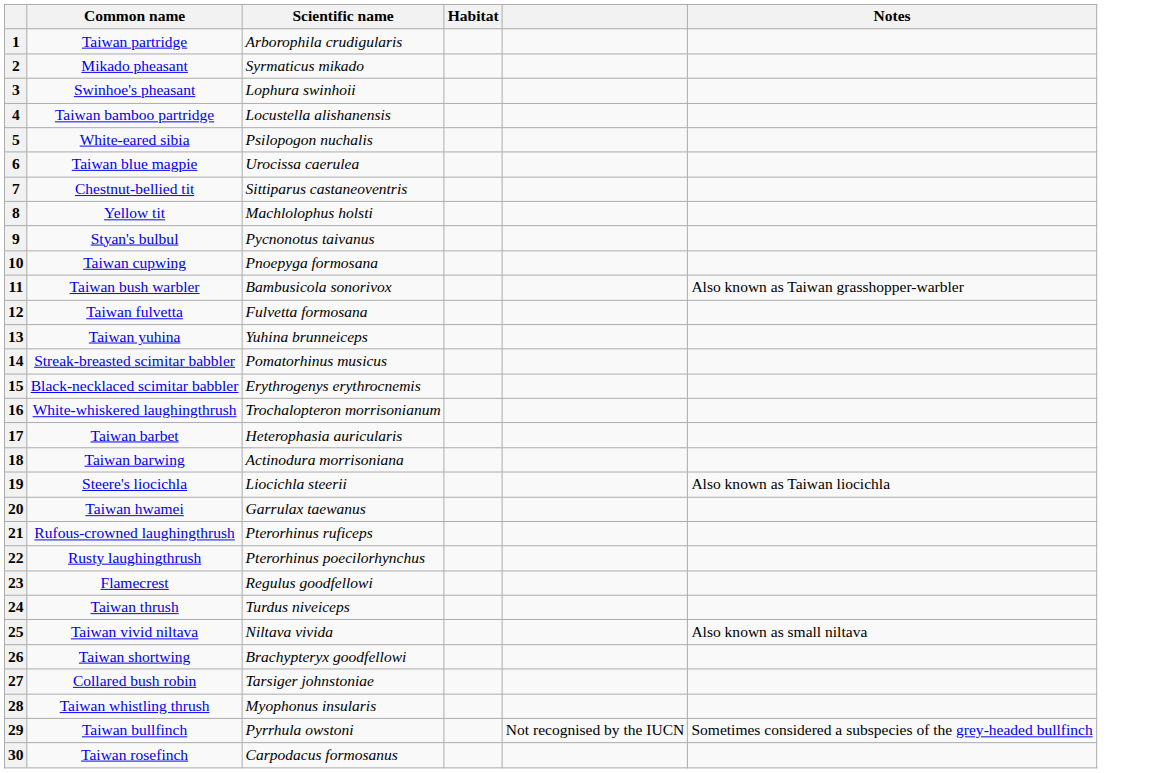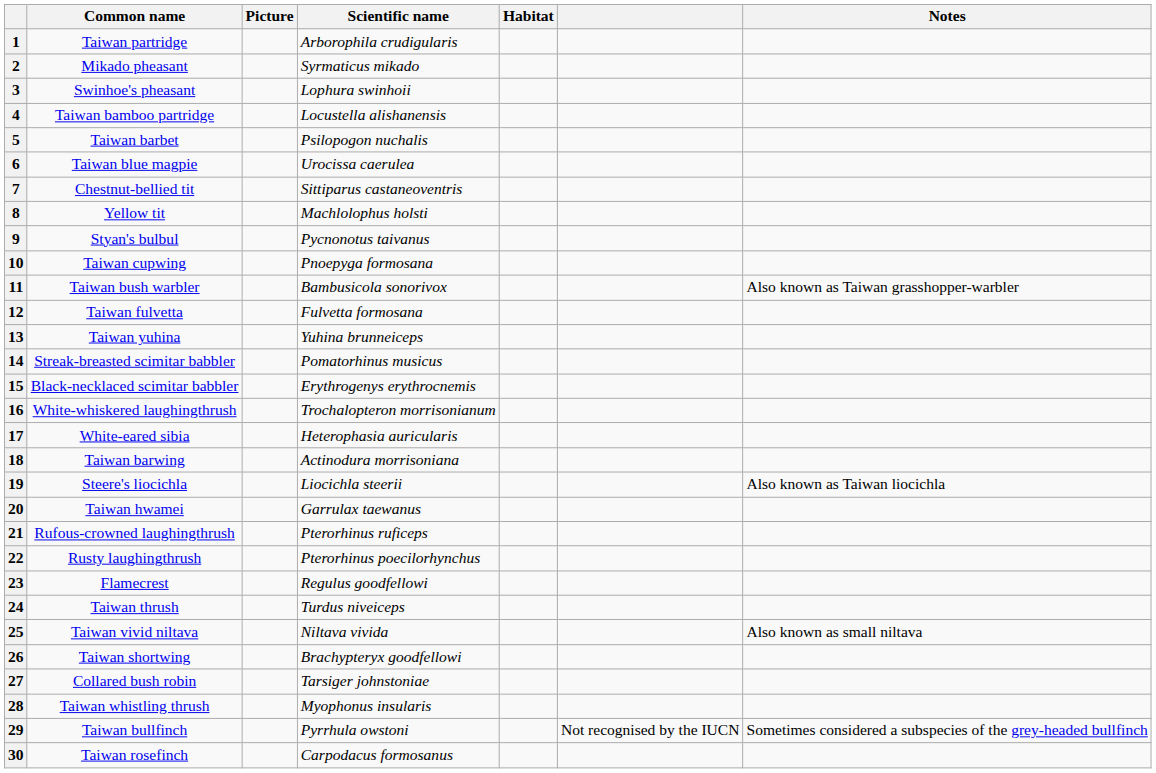 <table class="wikitable sortable plainrowheaders">
 <tr>
 <th scope="col"></th>
 <th scope="col">Common name</th>
+<th scope="col" class="unsortable">Picture</th>
 <th scope="col">Scientific name</th>
 <th scope="col">Habitat</th>
 <th scope="col"></th>
 <th scope="col">Notes</th>
 </tr>
 <tr>
 <th scope="row" style="text-align: center;">1</th>
 <td style="text-align: center;"><a href='#'>Taiwan partridge</a></td>
+<td></td>
 <td><em>Arborophila crudigularis</em></td>
 <td></td>
 <td data-sort-value=7></td>
 <td></td>
 </tr>
 <tr>
 <th scope="row" style="text-align: center;">2</th>
 <td style="text-align: center;"><a href='#'>Mikado pheasant</a></td>
+<td></td>
 <td><em>Syrmaticus mikado</em></td>
 <td></td>
 <td data-sort-value=6></td>
 <td></td>
 </tr>
 <tr>
 <th scope="row" style="text-align: center;">3</th>
 <td style="text-align: center;"><a href='#'>Swinhoe's pheasant</a></td>
+<td></td>
 <td><em>Lophura swinhoii</em></td>
 <td></td>
 <td data-sort-value=6></td>
 <td></td>
 </tr>
 <tr>
 <th scope="row" style="text-align: center;">4</th>
 <td style="text-align: center;"><a href='#'>Taiwan bamboo partridge</a></td>
+<td></td>
 <td><em>Locustella alishanensis</em></td>
 <td></td>
 <td data-sort-value=7></td>
 <td></td>
 </tr>
 <tr>
 <th scope="row" style="text-align: center;">5</th>
-<td style="text-align: center;"><a href='#'>White-eared sibia</a></td>
+<td style="text-align: center;"><a href='#'>Taiwan barbet</a></td>
+<td></td>
 <td><em>Psilopogon nuchalis</em></td>
 <td></td>
 <td data-sort-value=7></td>
 <td></td>
 </tr>
 <tr>
 <th scope="row" style="text-align: center;">6</th>
 <td style="text-align: center;"><a href='#'>Taiwan blue magpie</a></td>
+<td></td>
 <td><em>Urocissa caerulea</em></td>
 <td></td>
 <td data-sort-value=7></td>
 <td></td>
 </tr>
 <tr>
 <th scope="row" style="text-align: center;">7</th>
 <td style="text-align: center;"><a href='#'>Chestnut-bellied tit</a></td>
+<td></td>
 <td><em>Sittiparus castaneoventris</em></td>
 <td></td>
 <td data-sort-value=7></td>
 <td></td>
 </tr>
 <tr>
 <th scope="row" style="text-align: center;">8</th>
 <td style="text-align: center;"><a href='#'>Yellow tit</a></td>
+<td></td>
 <td><em>Machlolophus holsti</em></td>
 <td></td>
 <td data-sort-value=6></td>
 <td></td>
 </tr>
 <tr>
 <th scope="row" style="text-align: center;">9</th>
 <td style="text-align: center;"><a href='#'>Styan's bulbul</a></td>
+<td></td>
 <td><em>Pycnonotus taivanus</em></td>
 <td></td>
 <td data-sort-value=5></td>
 <td></td>
 </tr>
 <tr>
 <th scope="row" style="text-align: center;">10</th>
 <td style="text-align: center;"><a href='#'>Taiwan cupwing</a></td>
+<td></td>
 <td><em>Pnoepyga formosana</em></td>
 <td></td>
 <td data-sort-value=7></td>
 <td></td>
 </tr>
 <tr>
 <th scope="row" style="text-align: center;">11</th>
 <td style="text-align: center;"><a href='#'>Taiwan bush warbler</a></td>
+<td></td>
 <td><em>Bambusicola sonorivox</em></td>
 <td></td>
 <td data-sort-value=7></td>
 <td>Also known as Taiwan grasshopper-warbler</td>
 </tr>
 <tr>
 <th scope="row" style="text-align: center;">12</th>
 <td style="text-align: center;"><a href='#'>Taiwan fulvetta</a></td>
+<td></td>
 <td><em>Fulvetta formosana</em></td>
 <td></td>
 <td data-sort-value=7></td>
 <td></td>
 </tr>
 <tr>
 <th scope="row" style="text-align: center;">13</th>
 <td style="text-align: center;"><a href='#'>Taiwan yuhina</a></td>
+<td></td>
 <td><em>Yuhina brunneiceps</em></td>
 <td></td>
 <td data-sort-value=7></td>
 <td></td>
 </tr>
 <tr>
 <th scope="row" style="text-align: center;">14</th>
 <td style="text-align: center;"><a href='#'>Streak-breasted scimitar babbler</a></td>
+<td></td>
 <td><em>Pomatorhinus musicus</em></td>
 <td></td>
 <td data-sort-value=7></td>
 <td></td>
 </tr>
 <tr>
 <th scope="row" style="text-align: center;">15</th>
 <td style="text-align: center;"><a href='#'>Black-necklaced scimitar babbler</a></td>
+<td></td>
 <td><em>Erythrogenys erythrocnemis</em></td>
 <td></td>
 <td data-sort-value=7></td>
 <td></td>
 </tr>
 <tr>
 <th scope="row" style="text-align: center;">16</th>
 <td style="text-align: center;"><a href='#'>White-whiskered laughingthrush</a></td>
+<td></td>
 <td><em>Trochalopteron morrisonianum</em></td>
 <td></td>
 <td data-sort-value=7></td>
 <td></td>
 </tr>
 <tr>
 <th scope="row" style="text-align: center;">17</th>
-<td style="text-align: center;"><a href='#'>Taiwan barbet</a></td>
+<td style="text-align: center;"><a href='#'>White-eared sibia</a></td>
+<td></td>
 <td><em>Heterophasia auricularis</em></td>
 <td></td>
 <td data-sort-value=7></td>
 <td></td>
 </tr>
 <tr>
 <th scope="row" style="text-align: center;">18</th>
 <td style="text-align: center;"><a href='#'>Taiwan barwing</a></td>
+<td></td>
 <td><em>Actinodura morrisoniana</em></td>
 <td></td>
 <td data-sort-value=7></td>
 <td></td>
 </tr>
 <tr>
 <th scope="row" style="text-align: center;">19</th>
 <td style="text-align: center;"><a href='#'>Steere's liocichla</a></td>
+<td></td>
 <td><em>Liocichla steerii</em></td>
 <td></td>
 <td data-sort-value=7></td>
 <td>Also known as Taiwan liocichla</td>
 </tr>
 <tr>
 <th scope="row" style="text-align: center;">20</th>
 <td style="text-align: center;"><a href='#'>Taiwan hwamei</a></td>
+<td></td>
 <td><em>Garrulax taewanus</em></td>
 <td></td>
 <td data-sort-value=6></td>
 <td></td>
 </tr>
 <tr>
 <th scope="row" style="text-align: center;">21</th>
 <td style="text-align: center;"><a href='#'>Rufous-crowned laughingthrush</a></td>
+<td></td>
 <td><em>Pterorhinus ruficeps</em></td>
 <td></td>
 <td data-sort-value=7></td>
 <td></td>
 </tr>
 <tr>
 <th scope="row" style="text-align: center;">22</th>
 <td style="text-align: center;"><a href='#'>Rusty laughingthrush</a></td>
+<td></td>
 <td><em>Pterorhinus poecilorhynchus</em></td>
 <td></td>
 <td data-sort-value=7></td>
 <td></td>
 </tr>
 <tr>
 <th scope="row" style="text-align: center;">23</th>
 <td style="text-align: center;"><a href='#'>Flamecrest</a></td>
+<td></td>
 <td><em>Regulus goodfellowi</em></td>
 <td></td>
 <td data-sort-value=7></td>
 <td></td>
 </tr>
 <tr>
 <th scope="row" style="text-align: center;">24</th>
 <td style="text-align: center;"><a href='#'>Taiwan thrush</a></td>
+<td></td>
 <td><em>Turdus niveiceps</em></td>
 <td></td>
 <td data-sort-value=7></td>
 <td></td>
 </tr>
 <tr>
 <th scope="row" style="text-align: center;">25</th>
 <td style="text-align: center;"><a href='#'>Taiwan vivid niltava</a></td>
+<td></td>
 <td><em>Niltava vivida</em></td>
 <td></td>
 <td data-sort-value=7></td>
 <td>Also known as small niltava</td>
 </tr>
 <tr>
 <th scope="row" style="text-align: center;">26</th>
 <td style="text-align: center;"><a href='#'>Taiwan shortwing</a></td>
+<td></td>
 <td><em>Brachypteryx goodfellowi</em></td>
 <td></td>
 <td data-sort-value=7></td>
 <td></td>
 </tr>
 <tr>
 <th scope="row" style="text-align: center;">27</th>
 <td style="text-align: center;"><a href='#'>Collared bush robin</a></td>
+<td></td>
 <td><em>Tarsiger johnstoniae</em></td>
 <td></td>
 <td data-sort-value=7></td>
 <td></td>
 </tr>
 <tr>
 <th scope="row" style="text-align: center;">28</th>
 <td style="text-align: center;"><a href='#'>Taiwan whistling thrush</a></td>
+<td></td>
 <td><em>Myophonus insularis</em></td>
 <td></td>
 <td data-sort-value=7></td>
 <td></td>
 </tr>
 <tr>
 <th scope="row" style="text-align: center;">29</th>
 <td style="text-align: center;"><a href='#'>Taiwan bullfinch</a></td>
+<td></td>
 <td><em>Pyrrhula owstoni</em></td>
 <td></td>
 <td data-sort-value=9>Not recognised by the IUCN</td>
 <td>Sometimes considered a subspecies of the <a href='#'>grey-headed bullfinch</a></td>
 </tr>
 <tr>
 <th scope="row" style="text-align: center;">30</th>
 <td style="text-align: center;"><a href='#'>Taiwan rosefinch</a></td>
+<td></td>
 <td><em>Carpodacus formosanus</em></td>
 <td></td>
 <td data-sort-value=7></td>
 <td></td>
 </tr>
 </table>
